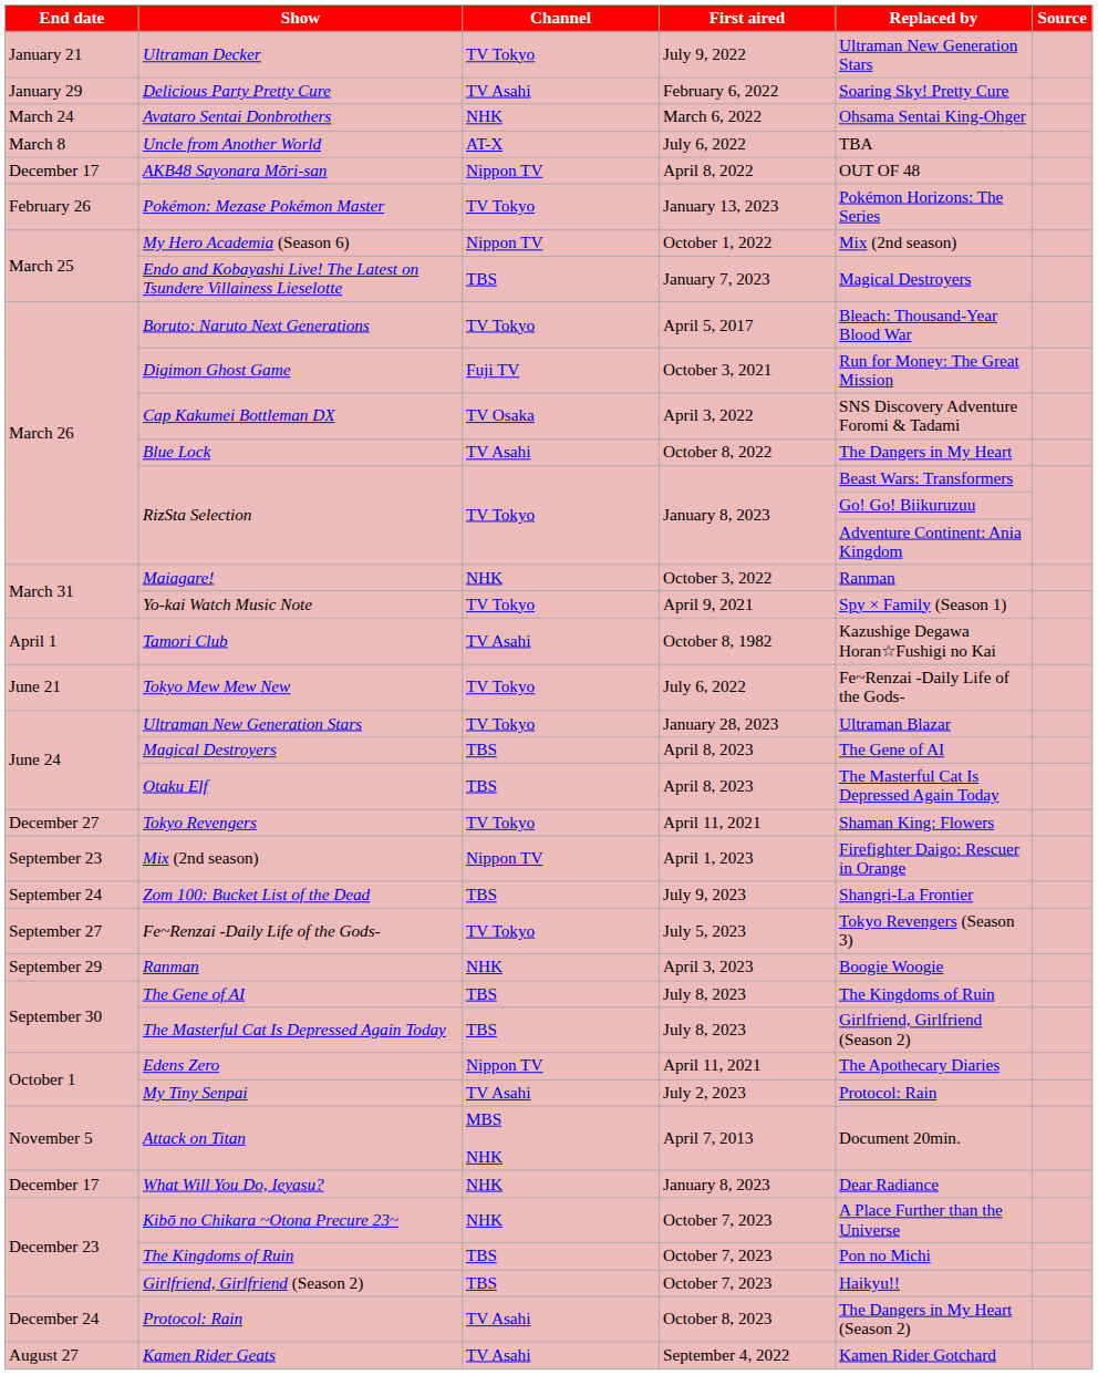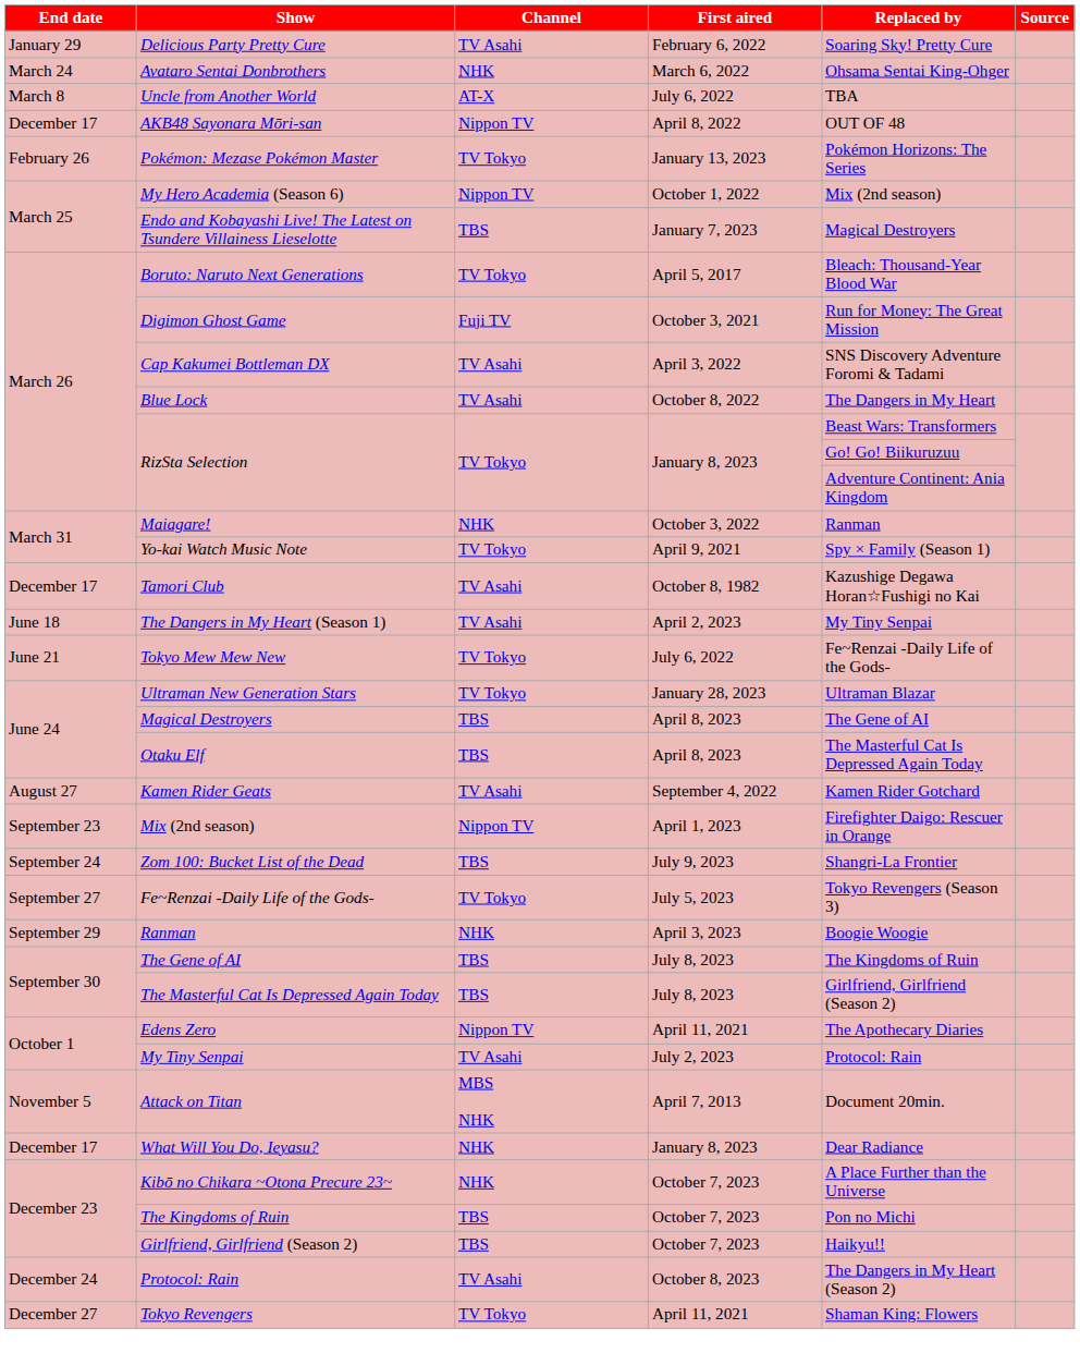 <table class="wikitable" style="background:#EBB">
 <tr>
 <th style="background:red; color:white; width:120px;">End date</th>
 <th style="background:red; color:white; width:300px;">Show</th>
 <th style="background:red; color:white; width:180px;">Channel</th>
 <th style="background:red; color:white; width:160px;">First aired</th>
 <th style="background:red; color:white; width:180px;">Replaced by</th>
 <th style="background:red; color:white; width:50px;">Source</th>
-</tr>
-<tr>
-<td>January 21</td>
-<td><em><a href='#'>Ultraman Decker</a></em></td>
-<td><a href='#'>TV Tokyo</a></td>
-<td>July 9, 2022</td>
-<td><a href='#'>Ultraman New Generation Stars</a></td>
-<td></td>
 </tr>
 <tr>
 <td>January 29</td>
 <td><em><a href='#'>Delicious Party Pretty Cure</a></em></td>
 <td><a href='#'>TV Asahi</a></td>
 <td>February 6, 2022</td>
 <td><a href='#'>Soaring Sky! Pretty Cure</a></td>
 <td></td>
 </tr>
 <tr>
 <td>March 24</td>
 <td><em><a href='#'>Avataro Sentai Donbrothers</a></em></td>
 <td><a href='#'>NHK</a></td>
 <td>March 6, 2022</td>
 <td><a href='#'>Ohsama Sentai King-Ohger</a></td>
 <td></td>
 </tr>
 <tr>
 <td>March 8</td>
 <td><em><a href='#'>Uncle from Another World</a></em></td>
 <td><a href='#'>AT-X</a></td>
 <td>July 6, 2022</td>
 <td>TBA</td>
 <td></td>
 </tr>
 <tr>
 <td>December 17</td>
 <td><em><a href='#'>AKB48 Sayonara Mōri-san</a></em></td>
 <td><a href='#'>Nippon TV</a></td>
 <td>April 8, 2022</td>
 <td>OUT OF 48</td>
 <td></td>
 </tr>
 <tr>
 <td>February 26</td>
 <td><em><a href='#'>Pokémon: Mezase Pokémon Master</a></em></td>
 <td><a href='#'>TV Tokyo</a></td>
 <td>January 13, 2023</td>
 <td><a href='#'>Pokémon Horizons: The Series</a></td>
 <td></td>
 </tr>
 <tr>
 <td rowspan="2">March 25</td>
 <td><em><a href='#'>My Hero Academia</a></em> (Season 6)</td>
 <td><a href='#'>Nippon TV</a></td>
 <td>October 1, 2022</td>
 <td><a href='#'>Mix</a> (2nd season)</td>
 <td></td>
 </tr>
 <tr>
 <td><em><a href='#'>Endo and Kobayashi Live! The Latest on Tsundere Villainess Lieselotte</a></em></td>
 <td><a href='#'>TBS</a></td>
 <td>January 7, 2023</td>
 <td><a href='#'>Magical Destroyers</a></td>
 <td></td>
 </tr>
 <tr>
 <td rowspan="7">March 26</td>
 <td><em><a href='#'>Boruto: Naruto Next Generations</a></em></td>
 <td><a href='#'>TV Tokyo</a></td>
 <td>April 5, 2017</td>
 <td><a href='#'>Bleach: Thousand-Year Blood War</a></td>
 <td></td>
 </tr>
 <tr>
 <td><em><a href='#'>Digimon Ghost Game</a></em></td>
 <td><a href='#'>Fuji TV</a></td>
 <td>October 3, 2021</td>
 <td><a href='#'>Run for Money: The Great Mission</a></td>
 <td></td>
 </tr>
 <tr>
 <td><em><a href='#'>Cap Kakumei Bottleman DX</a></em></td>
-<td><a href='#'>TV Osaka</a></td>
+<td><a href='#'>TV Asahi</a></td>
 <td>April 3, 2022</td>
 <td>SNS Discovery Adventure Foromi & Tadami</td>
 <td></td>
 </tr>
 <tr>
 <td><em><a href='#'>Blue Lock</a></em></td>
 <td><a href='#'>TV Asahi</a></td>
 <td>October 8, 2022</td>
 <td><a href='#'>The Dangers in My Heart</a></td>
 <td></td>
 </tr>
 <tr>
 <td rowspan="3"><em>RizSta Selection</em></td>
 <td rowspan="3"><a href='#'>TV Tokyo</a></td>
 <td rowspan="3">January 8, 2023</td>
 <td><a href='#'>Beast Wars: Transformers</a></td>
 <td rowspan="3"></td>
 </tr>
 <tr>
 <td><a href='#'>Go! Go! Biikuruzuu</a></td>
 </tr>
 <tr>
 <td><a href='#'>Adventure Continent: Ania Kingdom</a></td>
 </tr>
 <tr>
 <td rowspan="2">March 31</td>
 <td><em><a href='#'>Maiagare!</a></em></td>
 <td><a href='#'>NHK</a></td>
 <td>October 3, 2022</td>
 <td><a href='#'>Ranman</a></td>
 <td></td>
 </tr>
 <tr>
 <td><em>Yo-kai Watch Music Note</em></td>
 <td><a href='#'>TV Tokyo</a></td>
 <td>April 9, 2021</td>
 <td><a href='#'>Spy × Family</a> (Season 1)</td>
 <td></td>
 </tr>
 <tr>
-<td>April 1</td>
+<td>December 17</td>
 <td><em><a href='#'>Tamori Club</a></em></td>
 <td><a href='#'>TV Asahi</a></td>
 <td>October 8, 1982</td>
 <td>Kazushige Degawa Horan☆Fushigi no Kai</td>
+<td></td>
+</tr>
+<tr>
+<td>June 18</td>
+<td><em><a href='#'>The Dangers in My Heart</a></em> (Season 1)</td>
+<td><a href='#'>TV Asahi</a></td>
+<td>April 2, 2023</td>
+<td><a href='#'>My Tiny Senpai</a></td>
 <td></td>
 </tr>
 <tr>
 <td>June 21</td>
 <td><em><a href='#'>Tokyo Mew Mew New</a></em></td>
 <td><a href='#'>TV Tokyo</a></td>
 <td>July 6, 2022</td>
 <td>Fe~Renzai -Daily Life of the Gods-</td>
 <td></td>
 </tr>
 <tr>
 <td rowspan="3">June 24</td>
 <td><em><a href='#'>Ultraman New Generation Stars</a></em></td>
 <td><a href='#'>TV Tokyo</a></td>
 <td>January 28, 2023</td>
 <td><a href='#'>Ultraman Blazar</a></td>
 <td></td>
 </tr>
 <tr>
 <td><em><a href='#'>Magical Destroyers</a></em></td>
 <td><a href='#'>TBS</a></td>
 <td>April 8, 2023</td>
 <td><a href='#'>The Gene of AI</a></td>
 <td></td>
 </tr>
 <tr>
 <td><em><a href='#'>Otaku Elf</a></em></td>
 <td><a href='#'>TBS</a></td>
 <td>April 8, 2023</td>
 <td><a href='#'>The Masterful Cat Is Depressed Again Today</a></td>
 <td></td>
 </tr>
 <tr>
-<td>December 27</td>
-<td><em><a href='#'>Tokyo Revengers</a></em></td>
-<td><a href='#'>TV Tokyo</a></td>
-<td>April 11, 2021</td>
-<td><a href='#'>Shaman King: Flowers</a></td>
+<td>August 27</td>
+<td><em><a href='#'>Kamen Rider Geats</a></em></td>
+<td><a href='#'>TV Asahi</a></td>
+<td>September 4, 2022</td>
+<td><a href='#'>Kamen Rider Gotchard</a></td>
 <td></td>
 </tr>
 <tr>
 <td>September 23</td>
 <td><em><a href='#'>Mix</a></em> (2nd season)</td>
 <td><a href='#'>Nippon TV</a></td>
 <td>April 1, 2023</td>
 <td><a href='#'>Firefighter Daigo: Rescuer in Orange</a></td>
 <td></td>
 </tr>
 <tr>
 <td>September 24</td>
 <td><em><a href='#'>Zom 100: Bucket List of the Dead</a></em></td>
 <td><a href='#'>TBS</a></td>
 <td>July 9, 2023</td>
 <td><a href='#'>Shangri-La Frontier</a></td>
 <td></td>
 </tr>
 <tr>
 <td>September 27</td>
 <td><em>Fe~Renzai -Daily Life of the Gods-</em></td>
 <td><a href='#'>TV Tokyo</a></td>
 <td>July 5, 2023</td>
 <td><a href='#'>Tokyo Revengers</a> (Season 3)</td>
 <td></td>
 </tr>
 <tr>
 <td>September 29</td>
 <td><em><a href='#'>Ranman</a></em></td>
 <td><a href='#'>NHK</a></td>
 <td>April 3, 2023</td>
 <td><a href='#'>Boogie Woogie</a></td>
 <td></td>
 </tr>
 <tr>
 <td rowspan="2">September 30</td>
 <td><em><a href='#'>The Gene of AI</a></em></td>
 <td><a href='#'>TBS</a></td>
 <td>July 8, 2023</td>
 <td><a href='#'>The Kingdoms of Ruin</a></td>
 <td></td>
 </tr>
 <tr>
 <td><em><a href='#'>The Masterful Cat Is Depressed Again Today</a></em></td>
 <td><a href='#'>TBS</a></td>
 <td>July 8, 2023</td>
 <td><a href='#'>Girlfriend, Girlfriend</a> (Season 2)</td>
 <td></td>
 </tr>
 <tr>
 <td rowspan="2">October 1</td>
 <td><em><a href='#'>Edens Zero</a></em></td>
 <td><a href='#'>Nippon TV</a></td>
 <td>April 11, 2021</td>
 <td><a href='#'>The Apothecary Diaries</a></td>
 <td></td>
 </tr>
 <tr>
 <td><em><a href='#'>My Tiny Senpai</a></em></td>
 <td><a href='#'>TV Asahi</a></td>
 <td>July 2, 2023</td>
 <td><a href='#'>Protocol: Rain</a></td>
 <td></td>
 </tr>
 <tr>
 <td>November 5</td>
 <td><em><a href='#'>Attack on Titan</a></em></td>
 <td><a href='#'>MBS</a><br><br><a href='#'>NHK</a></td>
 <td>April 7, 2013</td>
 <td>Document 20min.</td>
 <td></td>
 </tr>
 <tr>
 <td>December 17</td>
 <td><em><a href='#'>What Will You Do, Ieyasu?</a></em></td>
 <td><a href='#'>NHK</a></td>
 <td>January 8, 2023</td>
 <td><a href='#'>Dear Radiance</a></td>
 <td></td>
 </tr>
 <tr>
 <td rowspan="3">December 23</td>
 <td><em><a href='#'>Kibō no Chikara ~Otona Precure 23~</a></em></td>
 <td><a href='#'>NHK</a></td>
 <td>October 7, 2023</td>
 <td><a href='#'>A Place Further than the Universe</a></td>
 <td></td>
 </tr>
 <tr>
 <td><em><a href='#'>The Kingdoms of Ruin</a></em></td>
 <td><a href='#'>TBS</a></td>
 <td>October 7, 2023</td>
 <td><a href='#'>Pon no Michi</a></td>
 <td></td>
 </tr>
 <tr>
 <td><em><a href='#'>Girlfriend, Girlfriend</a></em> (Season 2)</td>
 <td><a href='#'>TBS</a></td>
 <td>October 7, 2023</td>
 <td><a href='#'>Haikyu!!</a></td>
 <td></td>
 </tr>
 <tr>
 <td>December 24</td>
 <td><em><a href='#'>Protocol: Rain</a></em></td>
 <td><a href='#'>TV Asahi</a></td>
 <td>October 8, 2023</td>
 <td><a href='#'>The Dangers in My Heart</a> (Season 2)</td>
 <td></td>
 </tr>
 <tr>
-<td>August 27</td>
-<td><em><a href='#'>Kamen Rider Geats</a></em></td>
-<td><a href='#'>TV Asahi</a></td>
-<td>September 4, 2022</td>
-<td><a href='#'>Kamen Rider Gotchard</a></td>
+<td>December 27</td>
+<td><em><a href='#'>Tokyo Revengers</a></em></td>
+<td><a href='#'>TV Tokyo</a></td>
+<td>April 11, 2021</td>
+<td><a href='#'>Shaman King: Flowers</a></td>
 <td></td>
 </tr>
 </table>
